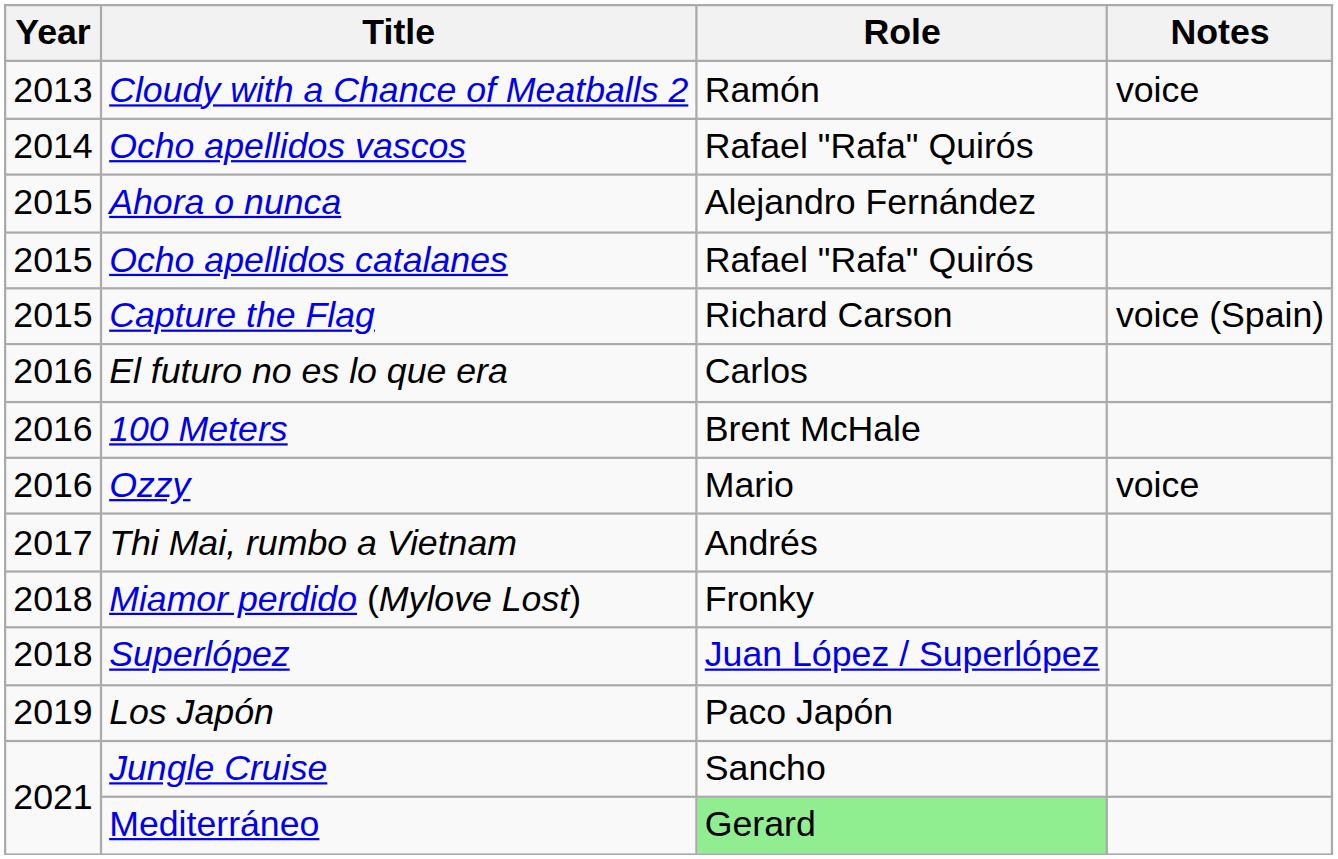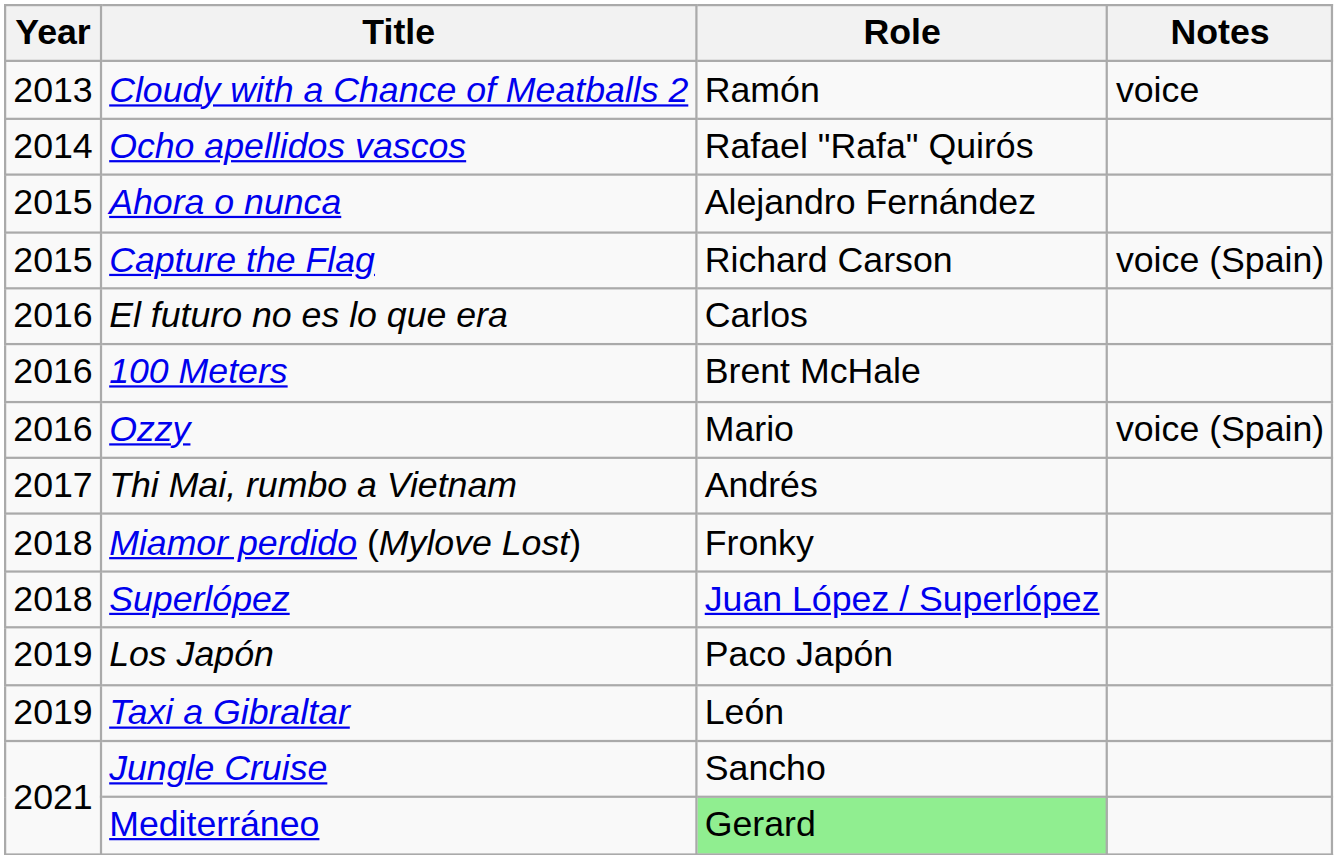 <table class="wikitable sortable">
 <tr>
 <th>Year</th>
 <th>Title</th>
 <th>Role</th>
 <th class="unsortable">Notes</th>
 </tr>
 <tr>
 <td>2013</td>
 <td><em><a href='#'>Cloudy with a Chance of Meatballs 2</a></em></td>
 <td>Ramón</td>
 <td>voice</td>
 </tr>
 <tr>
 <td>2014</td>
 <td><em><a href='#'>Ocho apellidos vascos</a></em></td>
 <td>Rafael "Rafa" Quirós</td>
 <td></td>
 </tr>
 <tr>
 <td>2015</td>
 <td><em><a href='#'>Ahora o nunca</a></em></td>
 <td>Alejandro Fernández</td>
 <td></td>
 </tr>
 <tr>
 <td>2015</td>
-<td><em><a href='#'>Ocho apellidos catalanes</a></em></td>
-<td>Rafael "Rafa" Quirós</td>
-<td></td>
-</tr>
-<tr>
-<td>2015</td>
 <td><em><a href='#'>Capture the Flag</a></em></td>
 <td>Richard Carson</td>
 <td>voice (Spain)</td>
 </tr>
 <tr>
 <td>2016</td>
 <td><em>El futuro no es lo que era</em></td>
 <td>Carlos</td>
 <td></td>
 </tr>
 <tr>
 <td>2016</td>
 <td><em><a href='#'>100 Meters</a></em></td>
 <td>Brent McHale</td>
 <td></td>
 </tr>
 <tr>
 <td>2016</td>
 <td><em><a href='#'>Ozzy</a></em></td>
 <td>Mario</td>
-<td>voice</td>
+<td>voice (Spain)</td>
 </tr>
 <tr>
 <td>2017</td>
 <td><em>Thi Mai, rumbo a Vietnam</em></td>
 <td>Andrés</td>
 <td></td>
 </tr>
 <tr>
 <td>2018</td>
 <td><em><a href='#'>Miamor perdido</a></em> (<em>Mylove Lost</em>)</td>
 <td>Fronky</td>
 <td></td>
 </tr>
 <tr>
 <td>2018</td>
 <td><em><a href='#'>Superlópez</a></em></td>
 <td><a href='#'>Juan López / Superlópez</a></td>
 <td></td>
 </tr>
 <tr>
 <td>2019</td>
 <td><em>Los Japón</em></td>
 <td>Paco Japón</td>
 <td></td>
 </tr>
 <tr>
+<td>2019</td>
+<td><em><a href='#'>Taxi a Gibraltar</a></em></td>
+<td>León</td>
+<td></td>
+</tr>
+<tr>
 <td rowspan="2">2021</td>
 <td><em><a href='#'>Jungle Cruise</a></em></td>
 <td>Sancho</td>
 <td></td>
 </tr>
 <tr>
 <td><a href='#'>Mediterráneo</a></td>
 <td style="background: lightgreen;">Gerard</td>
 <td></td>
 </tr>
 <tr>
 </tr>
 </table>
